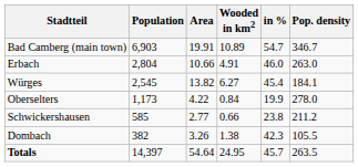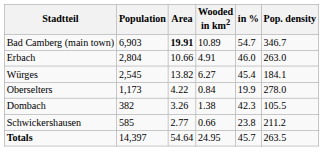 <table class="wikitable">
 <tr>
 <th>Stadtteil</th>
 <th>Population</th>
 <th>Area</th>
 <th>Wooded <br> in km<sup>2</sup></th>
 <th>in %</th>
 <th>Pop. density</th>
 </tr>
 <tr>
 <td>Bad Camberg (main town)</td>
 <td>6,903</td>
-<td>19.91</td>
+<td><strong>19.91</strong></td>
 <td>10.89</td>
 <td>54.7</td>
 <td>346.7</td>
 </tr>
 <tr>
 <td>Erbach</td>
 <td>2,804</td>
 <td>10.66</td>
 <td>4.91</td>
 <td>46.0</td>
 <td>263.0</td>
 </tr>
 <tr>
 <td>Würges</td>
 <td>2,545</td>
 <td>13.82</td>
 <td>6.27</td>
 <td>45.4</td>
 <td>184.1</td>
 </tr>
 <tr>
 <td>Oberselters</td>
 <td>1,173</td>
 <td>4.22</td>
 <td>0.84</td>
 <td>19.9</td>
 <td>278.0</td>
 </tr>
 <tr>
+<td>Dombach</td>
+<td>382</td>
+<td>3.26</td>
+<td>1.38</td>
+<td>42.3</td>
+<td>105.5</td>
+</tr>
+<tr>
 <td>Schwickershausen</td>
 <td>585</td>
 <td>2.77</td>
 <td>0.66</td>
 <td>23.8</td>
 <td>211.2</td>
-</tr>
-<tr>
-<td>Dombach</td>
-<td>382</td>
-<td>3.26</td>
-<td>1.38</td>
-<td>42.3</td>
-<td>105.5</td>
 </tr>
 <tr>
 <td><strong>Totals</strong></td>
 <td>14,397</td>
 <td>54.64</td>
 <td>24.95</td>
 <td>45.7</td>
 <td>263.5</td>
 </tr>
 </table>
